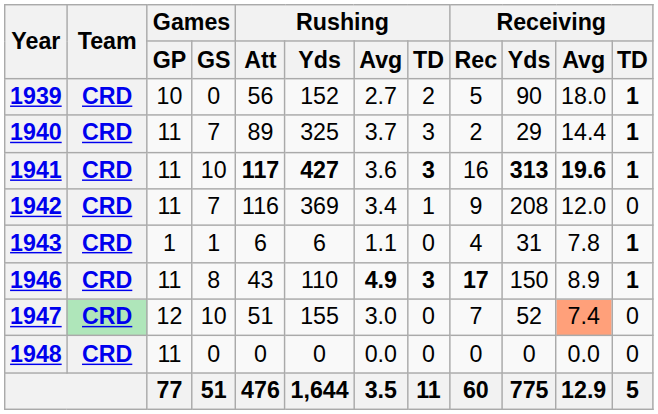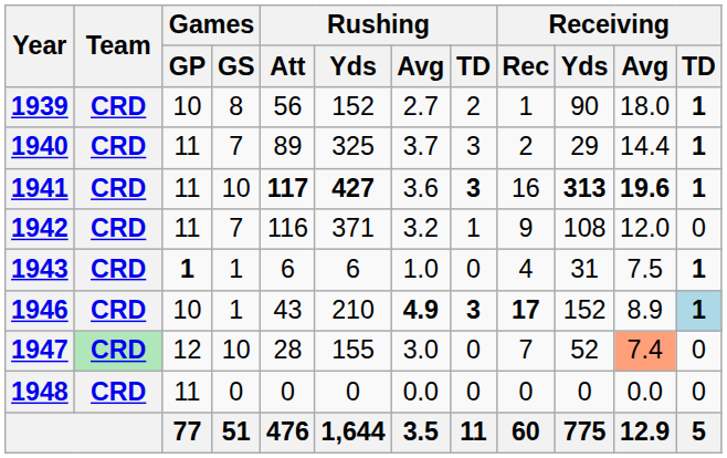 <table class="wikitable" style="text-align:center;">
 <tr>
 <th rowspan="2">Year</th>
 <th rowspan="2">Team</th>
 <th colspan="2">Games</th>
 <th colspan="4">Rushing</th>
 <th colspan="4">Receiving</th>
 </tr>
 <tr>
 <th>GP</th>
 <th>GS</th>
 <th>Att</th>
 <th>Yds</th>
 <th>Avg</th>
 <th>TD</th>
 <th>Rec</th>
 <th>Yds</th>
 <th>Avg</th>
 <th>TD</th>
 </tr>
 <tr>
 <th><a href='#'>1939</a></th>
 <th><a href='#'>CRD</a></th>
 <td>10</td>
-<td>0</td>
+<td>8</td>
 <td>56</td>
 <td>152</td>
 <td>2.7</td>
 <td>2</td>
-<td>5</td>
+<td>1</td>
 <td>90</td>
 <td>18.0</td>
 <td><strong>1</strong></td>
 </tr>
 <tr>
 <th><a href='#'>1940</a></th>
 <th><a href='#'>CRD</a></th>
 <td>11</td>
 <td>7</td>
 <td>89</td>
 <td>325</td>
 <td>3.7</td>
 <td>3</td>
 <td>2</td>
 <td>29</td>
 <td>14.4</td>
 <td><strong>1</strong></td>
 </tr>
 <tr>
 <th><a href='#'>1941</a></th>
 <th><a href='#'>CRD</a></th>
 <td>11</td>
 <td>10</td>
 <td><strong>117</strong></td>
 <td><strong>427</strong></td>
 <td>3.6</td>
 <td><strong>3</strong></td>
 <td>16</td>
 <td><strong>313</strong></td>
 <td><strong>19.6</strong></td>
 <td><strong>1</strong></td>
 </tr>
 <tr>
 <th><a href='#'>1942</a></th>
 <th><a href='#'>CRD</a></th>
 <td>11</td>
 <td>7</td>
 <td>116</td>
-<td>369</td>
-<td>3.4</td>
+<td>371</td>
+<td>3.2</td>
 <td>1</td>
 <td>9</td>
-<td>208</td>
+<td>108</td>
 <td>12.0</td>
 <td>0</td>
 </tr>
 <tr>
 <th><a href='#'>1943</a></th>
 <th><a href='#'>CRD</a></th>
-<td>1</td>
+<td><strong>1</strong></td>
 <td>1</td>
 <td>6</td>
 <td>6</td>
-<td>1.1</td>
+<td>1.0</td>
 <td>0</td>
 <td>4</td>
 <td>31</td>
-<td>7.8</td>
+<td>7.5</td>
 <td><strong>1</strong></td>
 </tr>
 <tr>
 <th><a href='#'>1946</a></th>
 <th><a href='#'>CRD</a></th>
-<td>11</td>
-<td>8</td>
+<td>10</td>
+<td>1</td>
 <td>43</td>
-<td>110</td>
+<td>210</td>
 <td><strong>4.9</strong></td>
 <td><strong>3</strong></td>
 <td><strong>17</strong></td>
-<td>150</td>
+<td>152</td>
 <td>8.9</td>
-<td><strong>1</strong></td>
+<td style="background: lightblue;"><strong>1</strong></td>
 </tr>
 <tr>
 <th><a href='#'>1947</a></th>
 <th style="background:#afe6ba; width:3em;"><a href='#'>CRD</a></th>
 <td>12</td>
 <td>10</td>
-<td>51</td>
+<td>28</td>
 <td>155</td>
 <td>3.0</td>
 <td>0</td>
 <td>7</td>
 <td>52</td>
 <td style="background: lightsalmon;">7.4</td>
 <td>0</td>
 </tr>
 <tr>
 <th><a href='#'>1948</a></th>
 <th><a href='#'>CRD</a></th>
 <td>11</td>
 <td>0</td>
 <td>0</td>
 <td>0</td>
 <td>0.0</td>
 <td>0</td>
 <td>0</td>
 <td>0</td>
 <td>0.0</td>
 <td>0</td>
 </tr>
 <tr>
 <th colspan="2"></th>
 <th>77</th>
 <th>51</th>
 <th>476</th>
 <th>1,644</th>
 <th>3.5</th>
 <th>11</th>
 <th>60</th>
 <th>775</th>
 <th>12.9</th>
 <th>5</th>
 </tr>
 </table>
